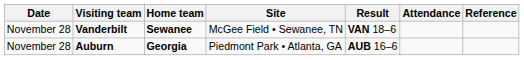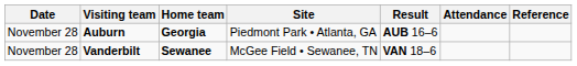 <table class="wikitable" style="font-size:95%;">
 <tr>
 <th>Date</th>
 <th>Visiting team</th>
 <th>Home team</th>
 <th>Site</th>
 <th>Result</th>
 <th>Attendance</th>
 <th class="unsortable">Reference</th>
 </tr>
 <tr bgcolor=>
 <td>November 28</td>
+<td><strong>Auburn</strong></td>
+<td><strong>Georgia</strong></td>
+<td>Piedmont Park • Atlanta, GA</td>
+<td><strong>AUB</strong> 16–6</td>
+<td></td>
+<td></td>
+</tr>
+<tr bgcolor=>
+<td>November 28</td>
 <td><strong>Vanderbilt</strong></td>
 <td><strong>Sewanee</strong></td>
 <td>McGee Field • Sewanee, TN</td>
 <td><strong>VAN</strong> 18–6</td>
 <td></td>
 <td></td>
 </tr>
-<tr bgcolor=>
-<td>November 28</td>
-<td><strong>Auburn</strong></td>
-<td><strong>Georgia</strong></td>
-<td>Piedmont Park • Atlanta, GA</td>
-<td><strong>AUB</strong> 16–6</td>
-<td></td>
-<td></td>
-</tr>
 </table>
